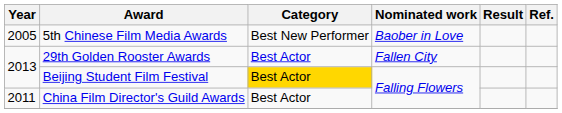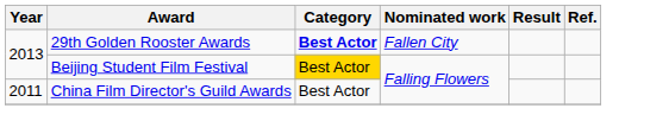 <table class="wikitable">
 <tr>
 <th>Year</th>
 <th>Award</th>
 <th>Category</th>
 <th>Nominated work</th>
 <th>Result</th>
 <th>Ref.</th>
 </tr>
 <tr>
-<td>2005</td>
-<td>5th <a href='#'>Chinese Film Media Awards</a></td>
-<td>Best New Performer</td>
-<td><em><a href='#'>Baober in Love</a></em></td>
-<td></td>
-<td></td>
-</tr>
-<tr>
 <td rowspan=2>2013</td>
 <td><a href='#'>29th Golden Rooster Awards</a></td>
-<td><a href='#'>Best Actor</a></td>
+<td><strong><a href='#'>Best Actor</a></strong></td>
 <td><em><a href='#'>Fallen City</a></em></td>
 <td></td>
 <td></td>
 </tr>
 <tr>
 <td><a href='#'>Beijing Student Film Festival</a></td>
 <td style="background: gold;">Best Actor</td>
 <td rowspan=2><em><a href='#'>Falling Flowers</a></em></td>
 <td></td>
 <td></td>
 </tr>
 <tr>
 <td>2011</td>
 <td><a href='#'>China Film Director's Guild Awards</a></td>
 <td>Best Actor</td>
 <td></td>
 <td></td>
 </tr>
 <tr>
 </tr>
 </table>
